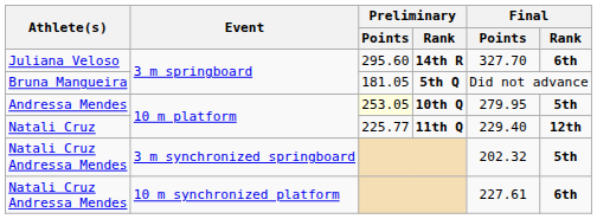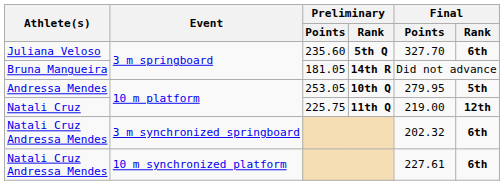 <table class=wikitable style="font-size:90%">
 <tr>
 <th rowspan="2">Athlete(s)</th>
 <th rowspan="2">Event</th>
 <th colspan="2">Preliminary</th>
 <th colspan="2">Final</th>
 </tr>
 <tr>
 <th>Points</th>
 <th>Rank</th>
 <th>Points</th>
 <th>Rank</th>
 </tr>
 <tr>
 <td><a href='#'>Juliana Veloso</a></td>
 <td rowspan=2><a href='#'>3 m springboard</a></td>
-<td align=center>295.60</td>
-<td align=center><strong>14th R</strong></td>
+<td align=center>235.60</td>
+<td align=center><strong>5th Q</strong></td>
 <td align=center>327.70</td>
 <td align=center><strong>6th</strong></td>
 </tr>
 <tr>
 <td><a href='#'>Bruna Mangueira</a></td>
 <td align=center>181.05</td>
-<td align=center><strong>5th Q</strong></td>
+<td align=center><strong>14th R</strong></td>
 <td align=center colspan=2>Did not advance</td>
 </tr>
 <tr>
 <td><a href='#'>Andressa Mendes</a></td>
 <td rowspan=2><a href='#'>10 m platform</a></td>
-<td align=center style="background: lightyellow;">253.05</td>
+<td align=center>253.05</td>
 <td align=center><strong>10th Q</strong></td>
 <td align=center>279.95</td>
 <td align=center><strong>5th</strong></td>
 </tr>
 <tr>
 <td><a href='#'>Natali Cruz</a></td>
-<td align=center>225.77</td>
+<td align=center>225.75</td>
 <td align=center><strong>11th Q</strong></td>
-<td align=center>229.40</td>
+<td align=center>219.00</td>
 <td align=center><strong>12th</strong></td>
 </tr>
 <tr>
 <td><a href='#'>Natali Cruz</a><br><a href='#'>Andressa Mendes</a></td>
 <td><a href='#'>3 m synchronized springboard</a></td>
 <td colspan=2 bgcolor=wheat></td>
 <td align=center>202.32</td>
-<td align=center><strong>5th</strong></td>
+<td align=center><strong>6th</strong></td>
 </tr>
 <tr>
 <td><a href='#'>Natali Cruz</a><br><a href='#'>Andressa Mendes</a></td>
 <td><a href='#'>10 m synchronized platform</a></td>
 <td colspan=2 bgcolor=wheat></td>
 <td align=center>227.61</td>
 <td align=center><strong>6th</strong></td>
 </tr>
 </table>
